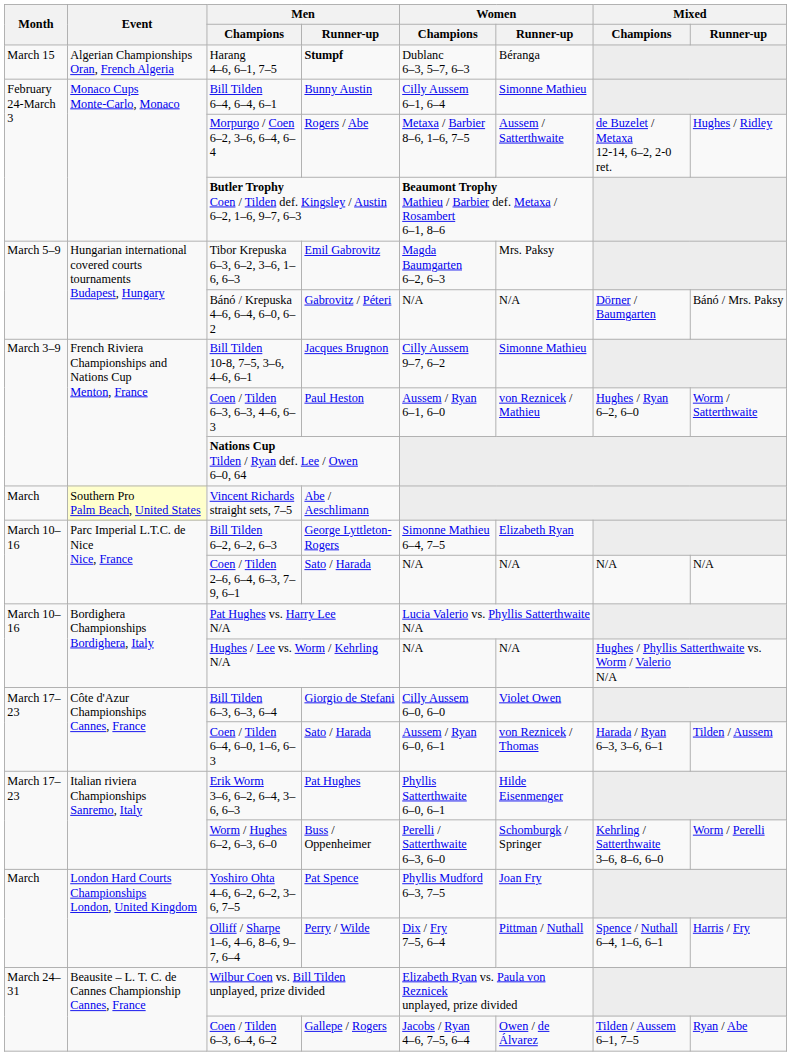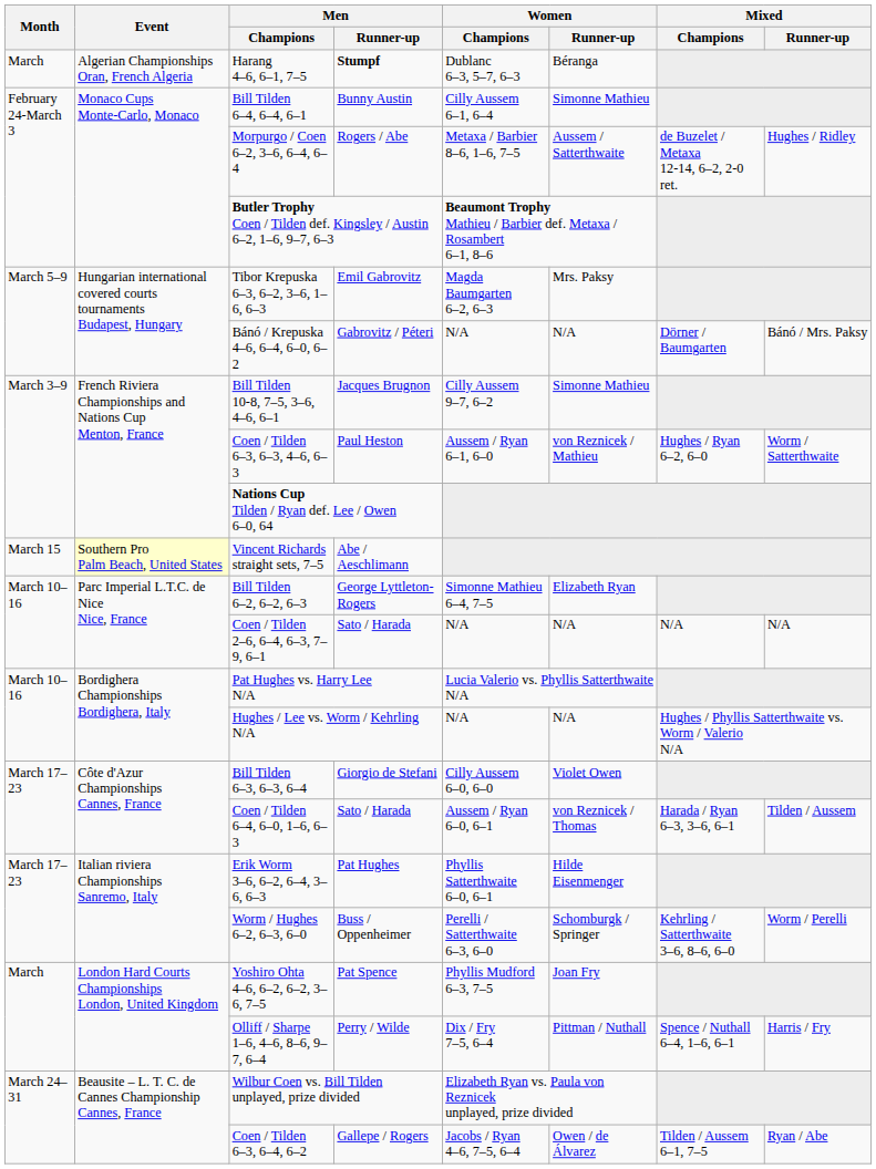 <table class="wikitable" style="font-size:85%;">
 <tr>
 <th rowspan="2" style="width:75px;">Month</th>
 <th rowspan="2" style="width:200px;">Event</th>
 <th colspan="2" style="width:250px;">Men</th>
 <th colspan="2" style="width:250px;">Women</th>
 <th colspan="2" style="width:250px;">Mixed</th>
 </tr>
 <tr>
 <th style="width:125px;">Champions</th>
 <th style="width:125px;">Runner-up</th>
 <th style="width:125px;">Champions</th>
 <th style="width:125px;">Runner-up</th>
 <th style="width:125px;">Champions</th>
 <th style="width:125px;">Runner-up</th>
 </tr>
 <tr valign=top>
-<td>March 15</td>
+<td>March</td>
 <td>Algerian Championships<br><a href='#'>Oran</a>, <a href='#'>French Algeria</a></td>
 <td> Harang<br>4–6, 6–1, 7–5</td>
 <td><strong>Stumpf</strong></td>
 <td>Dublanc<br>6–3, 5–7, 6–3</td>
 <td>Béranga</td>
 <td style="background:#ededed;" colspan="2"></td>
 </tr>
 <tr valign=top>
 <td rowspan=3>February 24-March 3</td>
 <td rowspan=3><a href='#'>Monaco Cups</a><br><a href='#'>Monte-Carlo</a>, <a href='#'>Monaco</a></td>
 <td> <a href='#'>Bill Tilden</a><br>6–4, 6–4, 6–1</td>
 <td> <a href='#'>Bunny Austin</a></td>
 <td> <a href='#'>Cilly Aussem</a><br>6–1, 6–4</td>
 <td> <a href='#'>Simonne Mathieu</a></td>
 <td style="background:#ededed;" colspan="2"></td>
 </tr>
 <tr valign=top>
 <td> <a href='#'>Morpurgo</a> /  <a href='#'>Coen</a><br>6–2, 3–6, 6–4, 6–4</td>
 <td> <a href='#'>Rogers</a> /  <a href='#'>Abe</a></td>
 <td> <a href='#'>Metaxa</a> /   <a href='#'>Barbier</a><br>8–6, 1–6, 7–5</td>
 <td> <a href='#'>Aussem</a> /  <a href='#'>Satterthwaite</a></td>
 <td> <a href='#'>de Buzelet</a> /  <a href='#'>Metaxa</a><br>12-14, 6–2, 2-0 ret.</td>
 <td> <a href='#'>Hughes</a> /  <a href='#'>Ridley</a></td>
 </tr>
 <tr valign=top>
 <td colspan=2><div><strong>Butler Trophy</strong><br> <a href='#'>Coen</a> /  <a href='#'>Tilden</a> def.  <a href='#'>Kingsley</a> /  <a href='#'>Austin</a><br>6–2, 1–6, 9–7, 6–3</div></td>
 <td colspan=2><div><strong>Beaumont Trophy</strong><br> <a href='#'>Mathieu</a> /  <a href='#'>Barbier</a> def.  <a href='#'>Metaxa</a> /  <a href='#'>Rosambert</a><br>6–1, 8–6</div></td>
 <td style="background:#ededed;" colspan="2"></td>
 </tr>
 <tr valign=top>
 <td rowspan=2>March 5–9</td>
 <td rowspan=2>Hungarian international covered courts tournaments<br><a href='#'>Budapest</a>, <a href='#'>Hungary</a></td>
 <td> Tibor Krepuska<br>6–3, 6–2, 3–6, 1–6, 6–3</td>
 <td> <a href='#'>Emil Gabrovitz</a></td>
 <td> <a href='#'>Magda Baumgarten</a><br>6–2, 6–3</td>
 <td> Mrs. Paksy</td>
 <td style="background:#ededed;" colspan="2"></td>
 </tr>
 <tr valign=top>
 <td> Bánó /  Krepuska<br>4–6, 6–4, 6–0, 6–2</td>
 <td> <a href='#'>Gabrovitz</a> /  <a href='#'>Péteri</a></td>
 <td>N/A</td>
 <td>N/A</td>
 <td>  <a href='#'>Dörner</a> /  <a href='#'>Baumgarten</a><br></td>
 <td> Bánó /  Mrs. Paksy</td>
 </tr>
 <tr valign=top>
 <td rowspan=3>March 3–9</td>
 <td rowspan=3>French Riviera Championships and Nations Cup<br><a href='#'>Menton</a>, <a href='#'>France</a></td>
 <td> <a href='#'>Bill Tilden</a><br>10-8, 7–5, 3–6, 4–6, 6–1</td>
 <td> <a href='#'>Jacques Brugnon</a></td>
 <td> <a href='#'>Cilly Aussem</a><br>9–7, 6–2</td>
 <td> <a href='#'>Simonne Mathieu</a></td>
 <td style="background:#ededed;" colspan="2"></td>
 </tr>
 <tr valign=top>
 <td> <a href='#'>Coen</a> /  <a href='#'>Tilden</a><br>6–3, 6–3, 4–6, 6–3</td>
 <td> <a href='#'>Paul Heston</a></td>
 <td> <a href='#'>Aussem</a> /  <a href='#'>Ryan</a><br>6–1, 6–0</td>
 <td> <a href='#'>von Reznicek</a> /  <a href='#'>Mathieu</a></td>
 <td> <a href='#'>Hughes</a> / <a href='#'>Ryan</a><br>6–2, 6–0</td>
 <td> <a href='#'>Worm</a> /  <a href='#'>Satterthwaite</a></td>
 </tr>
 <tr valign=top>
 <td colspan=2><div><strong>Nations Cup</strong><br> <a href='#'>Tilden</a> /  <a href='#'>Ryan</a> def.  <a href='#'>Lee</a> /  <a href='#'>Owen</a><br>6–0, 64</div></td>
 <td style="background:#ededed;" colspan="4"></td>
 </tr>
 <tr valign=top>
-<td>March</td>
+<td>March 15</td>
 <td style="background:#ffc;">Southern Pro<br><a href='#'>Palm Beach</a>, <a href='#'>United States</a></td>
 <td> <a href='#'>Vincent Richards</a><br>straight sets, 7–5</td>
 <td> <a href='#'>Abe</a> /  <a href='#'>Aeschlimann</a></td>
 <td style="background:#ededed;" colspan="4"></td>
 </tr>
 <tr valign=top>
 <td rowspan=2>March 10–16</td>
 <td rowspan=2>Parc Imperial L.T.C. de Nice<br><a href='#'>Nice</a>, <a href='#'>France</a></td>
 <td> <a href='#'>Bill Tilden</a><br>6–2, 6–2, 6–3</td>
 <td> <a href='#'>George Lyttleton-Rogers</a></td>
 <td> <a href='#'>Simonne Mathieu</a><br>6–4, 7–5</td>
 <td> <a href='#'>Elizabeth Ryan</a></td>
 <td style="background:#ededed;" colspan="2"></td>
 </tr>
 <tr valign=top>
 <td> <a href='#'>Coen</a> /  <a href='#'>Tilden</a><br>2–6, 6–4, 6–3, 7–9, 6–1</td>
 <td> <a href='#'>Sato</a> /  <a href='#'>Harada</a></td>
 <td>N/A</td>
 <td>N/A</td>
 <td>N/A</td>
 <td>N/A</td>
 </tr>
 <tr valign=top>
 <td rowspan=2>March 10–16</td>
 <td rowspan=2>Bordighera Championships<br><a href='#'>Bordighera</a>, <a href='#'>Italy</a></td>
 <td colspan="2"> <a href='#'>Pat Hughes</a> vs.  <a href='#'>Harry Lee</a><br>N/A</td>
 <td colspan="2"> <a href='#'>Lucia Valerio</a> vs.  <a href='#'>Phyllis Satterthwaite</a><br>N/A</td>
 <td style="background:#ededed;" colspan="2"></td>
 </tr>
 <tr valign=top>
 <td colspan="2"> <a href='#'>Hughes</a> /  <a href='#'>Lee</a> vs.  <a href='#'>Worm</a> /  <a href='#'>Kehrling</a><br>N/A</td>
 <td>N/A</td>
 <td>N/A</td>
 <td colspan="2"> <a href='#'>Hughes</a> /  <a href='#'>Phyllis Satterthwaite</a> vs.  <a href='#'>Worm</a> /  <a href='#'>Valerio</a><br>N/A</td>
 </tr>
 <tr valign=top>
 <td rowspan=2>March 17–23</td>
 <td rowspan=2>Côte d'Azur Championships<br><a href='#'>Cannes</a>, <a href='#'>France</a></td>
 <td><a href='#'>Bill Tilden</a><br>6–3, 6–3, 6–4</td>
 <td> <a href='#'>Giorgio de Stefani</a></td>
 <td> <a href='#'>Cilly Aussem</a><br>6–0, 6–0</td>
 <td> <a href='#'>Violet Owen</a></td>
 <td style="background:#ededed;" colspan="2"></td>
 </tr>
 <tr valign=top>
 <td> <a href='#'>Coen</a> /  <a href='#'>Tilden</a><br>6–4, 6–0, 1–6, 6–3</td>
 <td> <a href='#'>Sato</a> /  <a href='#'>Harada</a></td>
 <td> <a href='#'>Aussem</a> /  <a href='#'>Ryan</a><br>6–0, 6–1</td>
 <td> <a href='#'>von Reznicek</a> /  <a href='#'>Thomas</a></td>
 <td> <a href='#'>Harada</a> / <a href='#'>Ryan</a><br>6–3, 3–6, 6–1</td>
 <td> <a href='#'>Tilden</a> /  <a href='#'>Aussem</a></td>
 </tr>
 <tr valign=top>
 <td rowspan=2>March 17–23</td>
 <td rowspan=2>Italian riviera Championships<br><a href='#'>Sanremo</a>, <a href='#'>Italy</a></td>
 <td> <a href='#'>Erik Worm</a><br>3–6, 6–2, 6–4, 3–6, 6–3</td>
 <td> <a href='#'>Pat Hughes</a></td>
 <td> <a href='#'>Phyllis Satterthwaite</a><br>6–0, 6–1</td>
 <td> <a href='#'>Hilde Eisenmenger</a></td>
 <td style="background:#ededed;" colspan="2"></td>
 </tr>
 <tr valign=top>
 <td> <a href='#'>Worm</a> /  <a href='#'>Hughes</a><br>6–2, 6–3, 6–0</td>
 <td> <a href='#'>Buss</a> /  Oppenheimer</td>
 <td> <a href='#'>Perelli</a> /  <a href='#'>Satterthwaite</a><br>6–3, 6–0</td>
 <td> <a href='#'>Schomburgk</a> / Springer</td>
 <td> <a href='#'>Kehrling</a> /  <a href='#'>Satterthwaite</a><br>3–6, 8–6, 6–0</td>
 <td> <a href='#'>Worm</a> / <a href='#'>Perelli</a></td>
 </tr>
 <tr valign=top>
 <td rowspan=2>March</td>
 <td rowspan="2"><a href='#'>London Hard Courts Championships</a><br><a href='#'>London</a>, <a href='#'>United Kingdom</a></td>
 <td> <a href='#'>Yoshiro Ohta</a><br>4–6, 6–2, 6–2, 3–6, 7–5</td>
 <td> <a href='#'>Pat Spence</a></td>
 <td> <a href='#'>Phyllis Mudford</a><br>6–3, 7–5</td>
 <td> <a href='#'>Joan Fry</a></td>
 <td style="background:#ededed;" colspan="2"></td>
 </tr>
 <tr valign=top>
 <td> <a href='#'>Olliff</a> /  <a href='#'>Sharpe</a><br>1–6, 4–6, 8–6, 9–7, 6–4</td>
 <td> <a href='#'>Perry</a> /  <a href='#'>Wilde</a></td>
 <td> <a href='#'>Dix</a> /  <a href='#'>Fry</a><br>7–5, 6–4</td>
 <td> <a href='#'>Pittman</a> /  <a href='#'>Nuthall</a></td>
 <td> <a href='#'>Spence</a> /  <a href='#'>Nuthall</a><br>6–4, 1–6, 6–1</td>
 <td> <a href='#'>Harris</a> /  <a href='#'>Fry</a></td>
 </tr>
 <tr valign=top>
 <td rowspan="2">March 24–31</td>
 <td rowspan="2">Beausite – L. T. C. de Cannes Championship<br><a href='#'>Cannes</a>, <a href='#'>France</a></td>
 <td colspan="2"> <a href='#'>Wilbur Coen</a> vs.  <a href='#'>Bill Tilden</a><br>unplayed, prize divided</td>
 <td colspan="2"> <a href='#'>Elizabeth Ryan</a> vs.  <a href='#'>Paula von Reznicek</a><br>unplayed, prize divided</td>
 <td style="background:#ededed;" colspan="2"></td>
 </tr>
 <tr valign=top>
 <td> <a href='#'>Coen</a> /  <a href='#'>Tilden</a><br>6–3, 6–4, 6–2</td>
 <td> <a href='#'>Gallepe</a> /  <a href='#'>Rogers</a></td>
 <td> <a href='#'>Jacobs</a> /  <a href='#'>Ryan</a><br>4–6, 7–5, 6–4</td>
 <td> <a href='#'>Owen</a>  /  <a href='#'>de Álvarez</a></td>
 <td> <a href='#'>Tilden</a> /  <a href='#'>Aussem</a><br>6–1, 7–5</td>
 <td> <a href='#'>Ryan</a> /  <a href='#'>Abe</a></td>
 </tr>
 </table>
